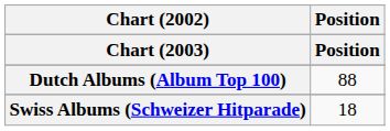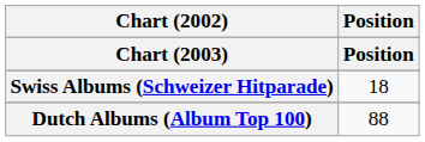 <table class="wikitable sortable plainrowheaders" style="text-align:center">
 <tr>
 <th scope="col">Chart (2002)</th>
 <th scope="col">Position</th>
 </tr>
 <tr>
 </tr>
 <tr>
 <th scope="col">Chart (2003)</th>
 <th scope="col">Position</th>
 </tr>
 <tr>
 </tr>
 <tr>
-<th scope="row">Dutch Albums (<a href='#'>Album Top 100</a>)</th>
-<td>88</td>
+<th scope="row">Swiss Albums (<a href='#'>Schweizer Hitparade</a>)</th>
+<td>18</td>
 </tr>
 <tr>
 </tr>
 <tr>
-<th scope="row">Swiss Albums (<a href='#'>Schweizer Hitparade</a>)</th>
-<td>18</td>
+<th scope="row">Dutch Albums (<a href='#'>Album Top 100</a>)</th>
+<td>88</td>
 </tr>
 </table>
